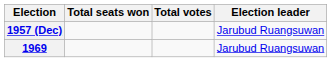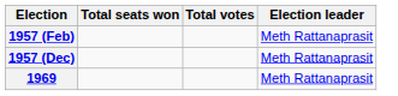 <table class="wikitable">
 <tr>
 <th>Election</th>
 <th>Total seats won</th>
 <th>Total votes</th>
 <th>Election leader</th>
 </tr>
 <tr>
+<th><a href='#'>1957 (Feb)</a></th>
+<td></td>
+<td></td>
+<td><a href='#'>Meth Rattanaprasit</a></td>
+</tr>
+<tr>
 <th><a href='#'>1957 (Dec)</a></th>
 <td></td>
 <td></td>
-<td><a href='#'>Jarubud Ruangsuwan</a></td>
+<td><a href='#'>Meth Rattanaprasit</a></td>
 </tr>
 <tr>
 <th><a href='#'>1969</a></th>
 <td></td>
 <td></td>
-<td><a href='#'>Jarubud Ruangsuwan</a></td>
+<td><a href='#'>Meth Rattanaprasit</a></td>
 </tr>
 </table>
